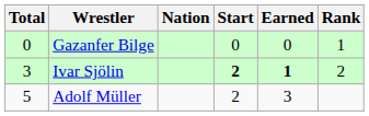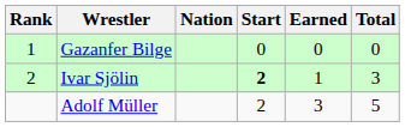 <table class="wikitable sortable" style="text-align:center;">
 <tr>
-<th>Total</th>
+<th>Rank</th>
 <th>Wrestler</th>
 <th>Nation</th>
 <th>Start</th>
 <th>Earned</th>
-<th>Rank</th>
+<th>Total</th>
 </tr>
 <tr style="background:#cfc;">
-<td>0</td>
+<td>1</td>
 <td align=left><a href='#'>Gazanfer Bilge</a></td>
 <td align=left></td>
 <td>0</td>
 <td>0</td>
-<td>1</td>
+<td>0</td>
 </tr>
 <tr style="background:#cfc;">
-<td>3</td>
+<td>2</td>
 <td align=left><a href='#'>Ivar Sjölin</a></td>
 <td align=left></td>
 <td><strong>2</strong></td>
-<td><strong>1</strong></td>
-<td>2</td>
+<td>1</td>
+<td>3</td>
 </tr>
 <tr>
-<td>5</td>
+<td></td>
 <td align=left><a href='#'>Adolf Müller</a></td>
 <td align=left></td>
 <td>2</td>
 <td>3</td>
-<td></td>
+<td>5</td>
 </tr>
 </table>
